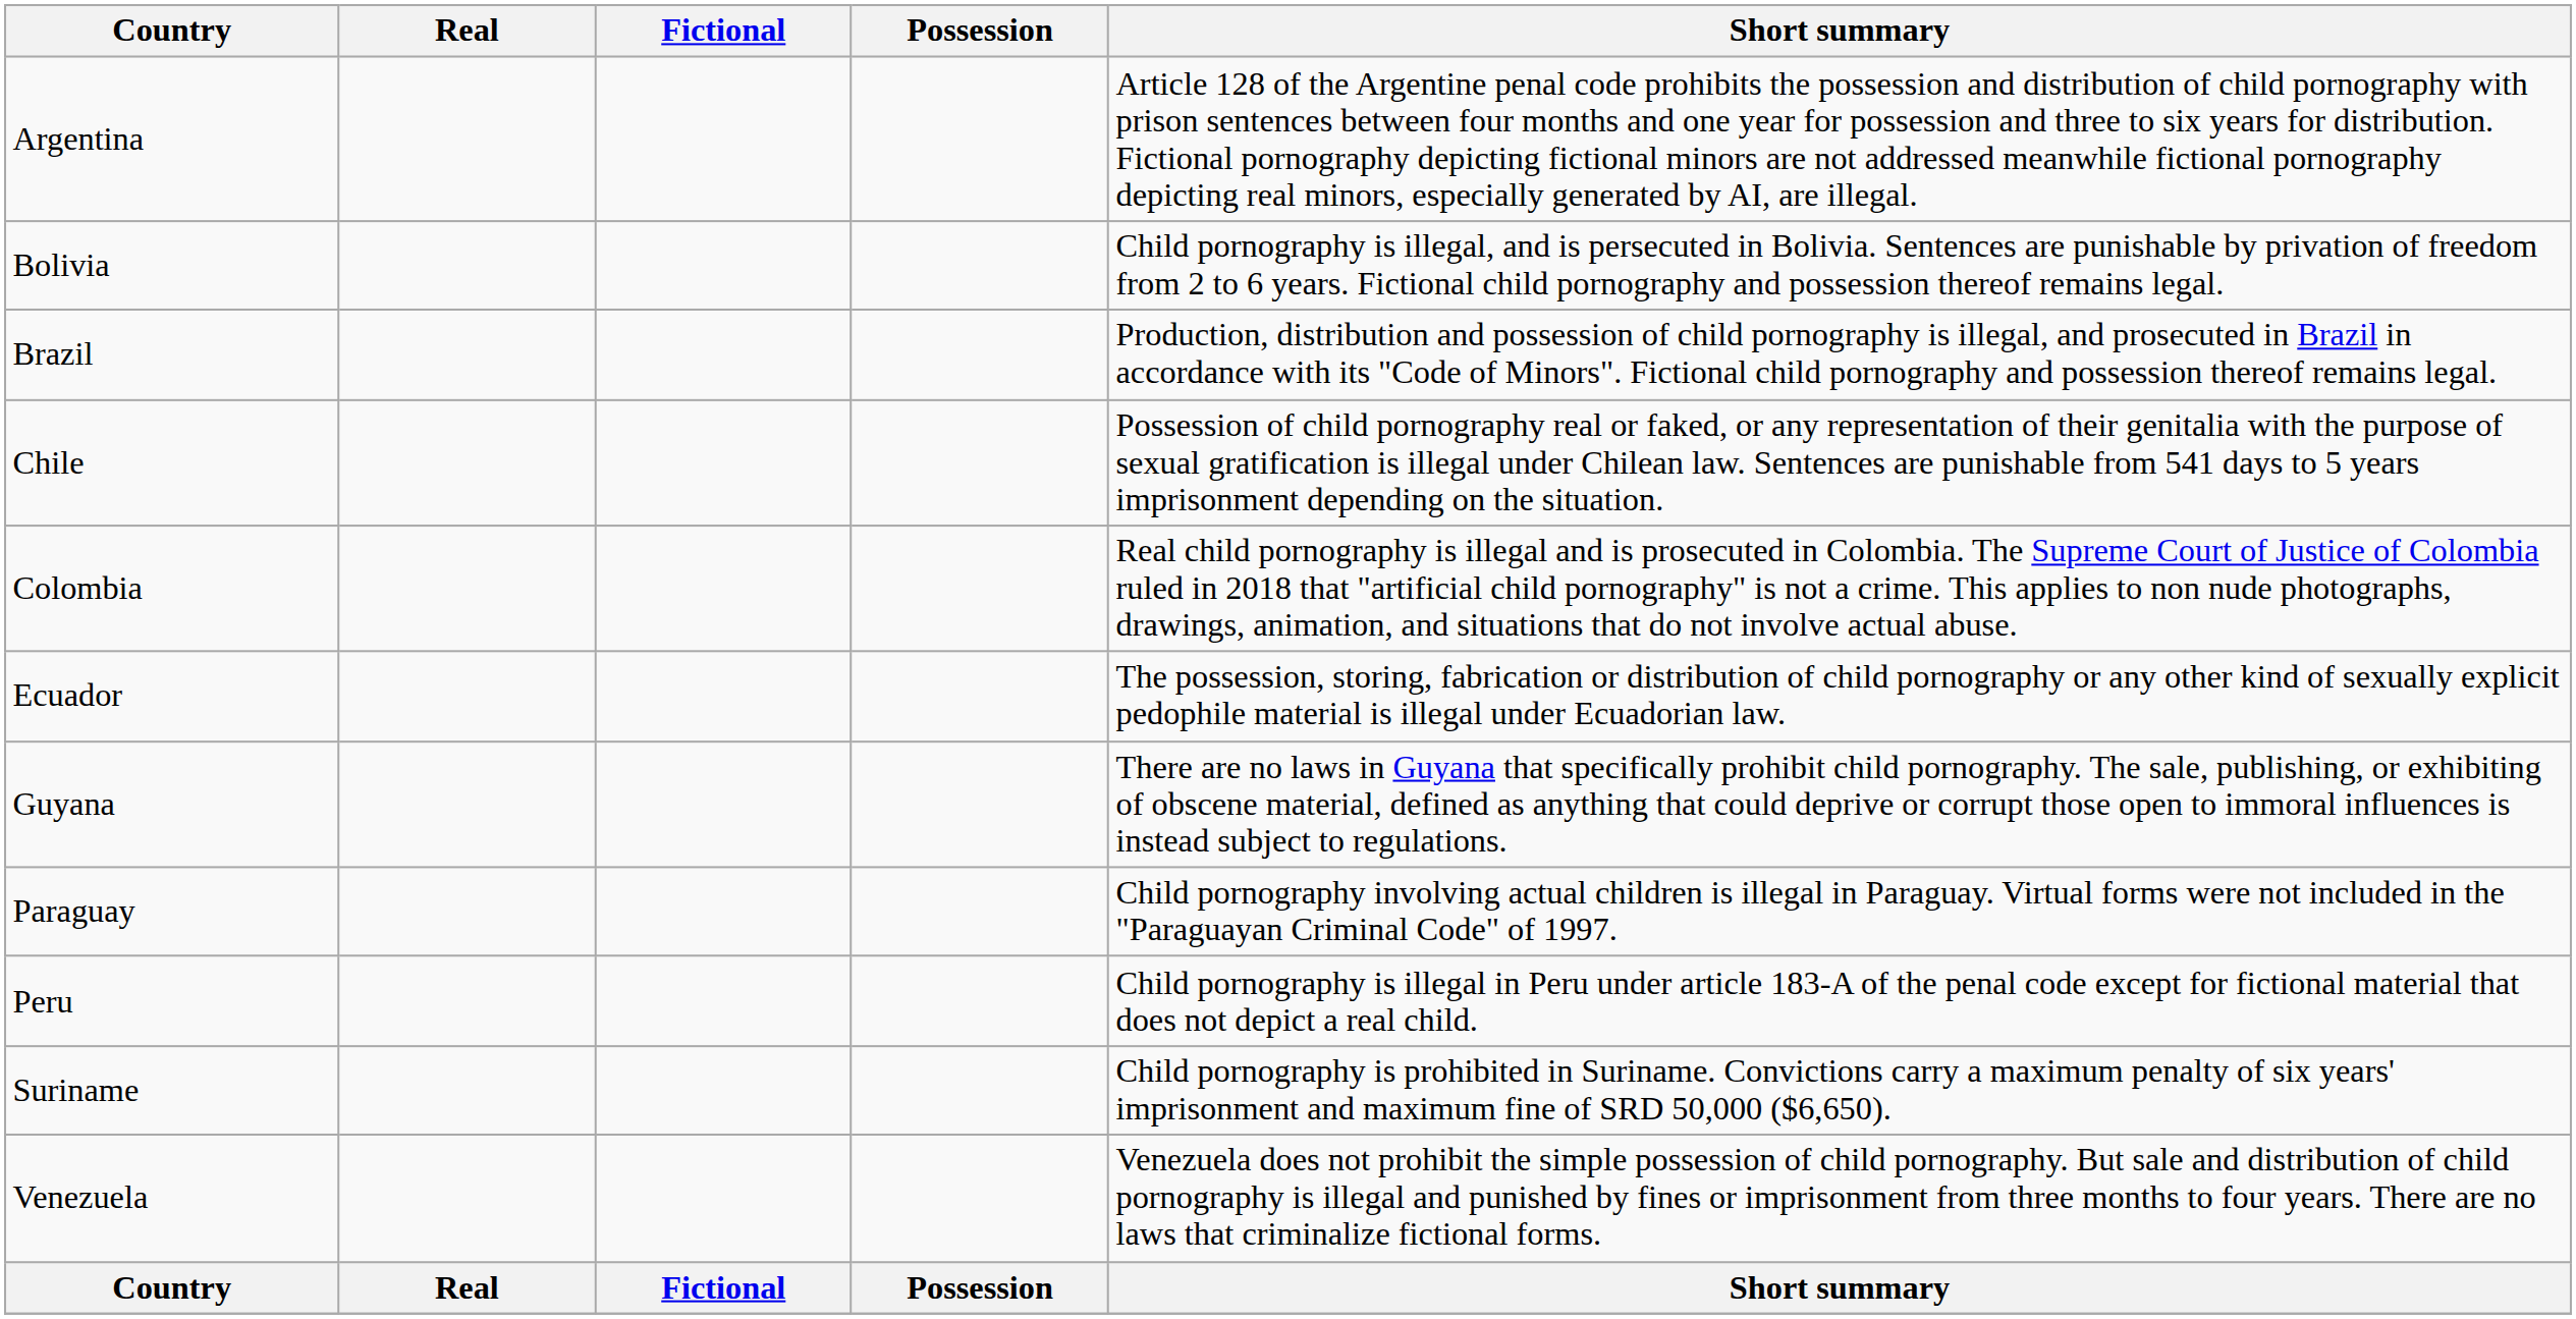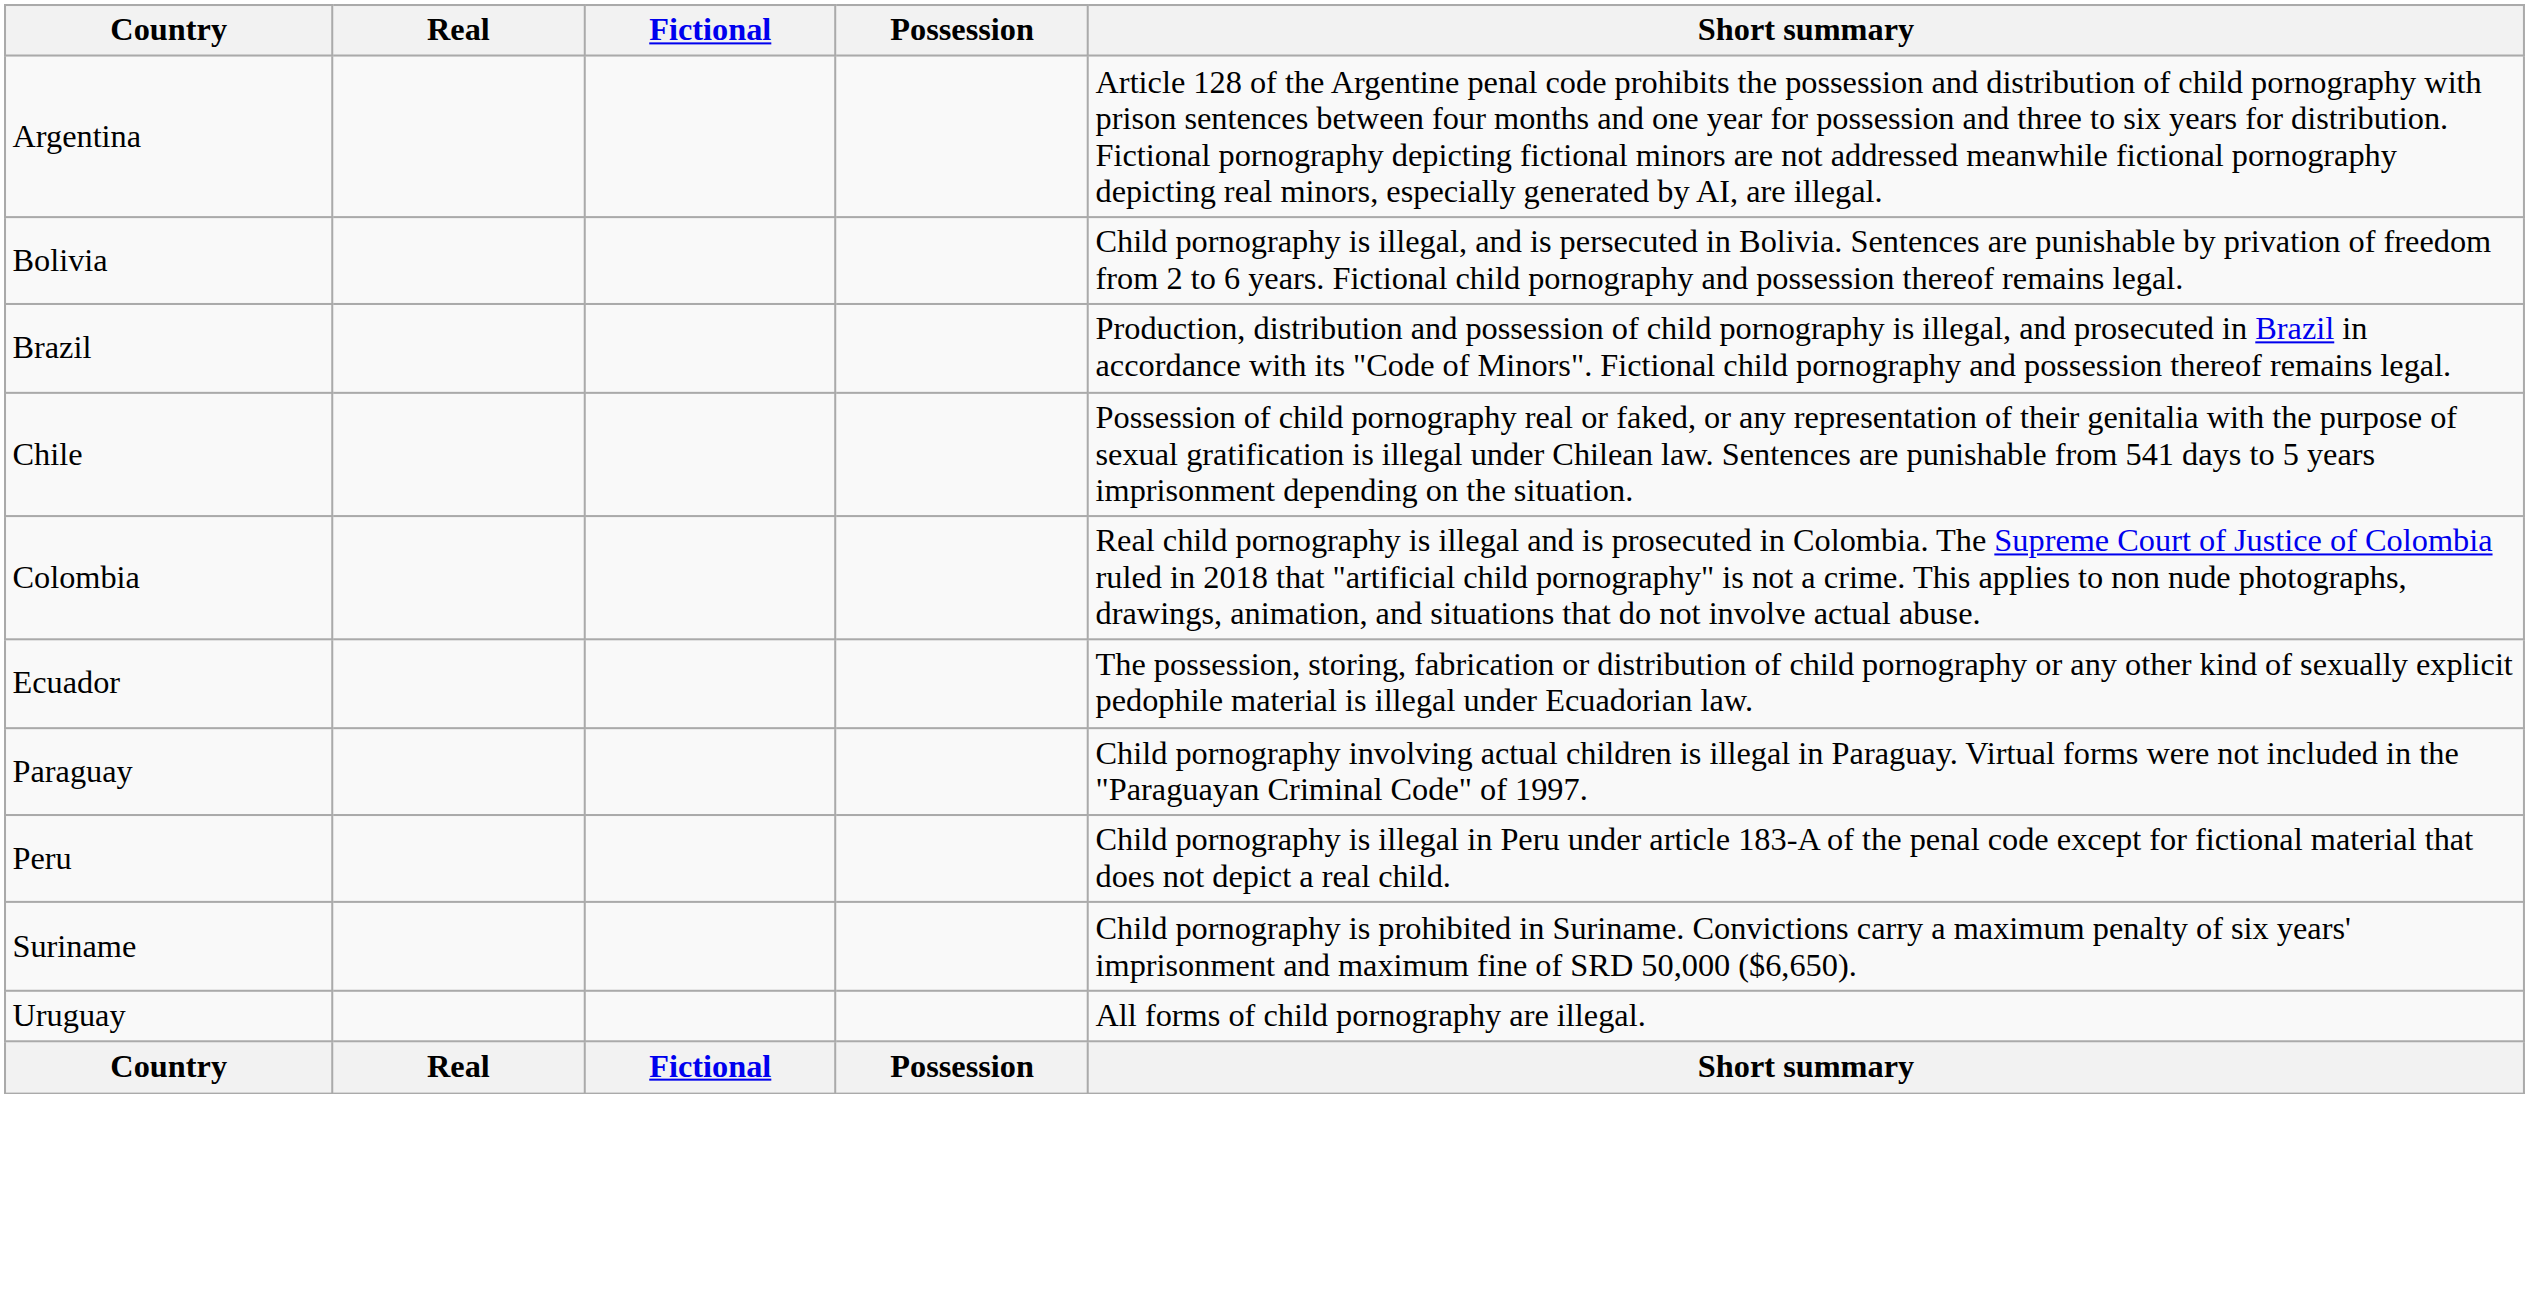 <table class="wikitable sortable">
 <tr>
 <th style="width: 13%">Country</th>
 <th style="width: 10%">Real</th>
 <th style="width: 10%"><a href='#'>Fictional</a></th>
 <th style="width: 10%">Possession</th>
 <th style="width: 57%" class="unsortable">Short summary</th>
 </tr>
 <tr>
 <td>Argentina</td>
 <td></td>
 <td></td>
 <td></td>
 <td>Article 128 of the Argentine penal code prohibits the possession and distribution of child pornography with prison sentences between four months and one year for possession and three to six years for distribution. Fictional pornography depicting fictional minors are not addressed  meanwhile fictional pornography depicting real minors, especially generated by AI, are illegal.</td>
 </tr>
 <tr>
 <td>Bolivia</td>
 <td></td>
 <td></td>
 <td></td>
 <td>Child pornography is illegal, and is persecuted in Bolivia. Sentences are punishable by privation of freedom from 2 to 6 years. Fictional child pornography and possession thereof remains legal.</td>
 </tr>
 <tr>
 <td>Brazil</td>
 <td></td>
 <td> </td>
 <td></td>
 <td>Production, distribution and possession of child pornography is illegal, and prosecuted in <a href='#'>Brazil</a> in accordance with its "Code of Minors". Fictional child pornography and possession thereof remains legal.</td>
 </tr>
 <tr>
 <td>Chile</td>
 <td></td>
 <td></td>
 <td></td>
 <td>Possession of child pornography real or faked, or any representation of their genitalia with the purpose of sexual gratification is illegal under Chilean law. Sentences are punishable from 541 days to 5 years imprisonment depending on the situation.</td>
 </tr>
 <tr>
 <td>Colombia</td>
 <td></td>
 <td></td>
 <td></td>
 <td>Real child pornography is illegal and is prosecuted in Colombia. The <a href='#'>Supreme Court of Justice of Colombia</a> ruled in 2018 that "artificial child pornography" is not a crime. This applies to non nude photographs, drawings, animation, and situations that do not involve actual abuse.</td>
 </tr>
 <tr>
 <td>Ecuador</td>
 <td></td>
 <td></td>
 <td></td>
 <td>The possession, storing, fabrication or distribution of child pornography or any other kind of sexually explicit pedophile material is illegal under Ecuadorian law.</td>
 </tr>
 <tr>
-<td>Guyana</td>
-<td></td>
-<td></td>
-<td></td>
-<td>There are no laws in <a href='#'>Guyana</a> that specifically prohibit child pornography. The sale, publishing, or exhibiting of obscene material, defined as anything that could deprive or corrupt those open to immoral influences is instead subject to regulations.</td>
-</tr>
-<tr>
 <td>Paraguay</td>
 <td></td>
 <td></td>
 <td></td>
 <td>Child pornography involving actual children is illegal in Paraguay. Virtual forms were not included in the "Paraguayan Criminal Code" of 1997.</td>
 </tr>
 <tr>
 <td>Peru</td>
 <td></td>
 <td></td>
 <td></td>
 <td>Child pornography is illegal in Peru under article 183-A of the penal code except for fictional material that does not depict a real child.</td>
 </tr>
 <tr>
 <td>Suriname</td>
 <td></td>
 <td></td>
 <td></td>
 <td>Child pornography is prohibited in Suriname. Convictions carry a maximum penalty of six years' imprisonment and maximum fine of SRD 50,000 ($6,650).</td>
 </tr>
 <tr>
-<td>Venezuela</td>
+<td>Uruguay</td>
 <td></td>
 <td></td>
 <td></td>
-<td>Venezuela does not prohibit the simple possession of child pornography. But sale and distribution of child pornography is illegal and punished by fines or imprisonment from three months to four years. There are no laws that criminalize fictional forms.</td>
+<td>All forms of child pornography are illegal.</td>
 </tr>
 <tr>
 <th style="width: 13%">Country</th>
 <th style="width: 10%">Real</th>
 <th style="width: 10%"><a href='#'>Fictional</a></th>
 <th style="width: 10%">Possession</th>
 <th style="width: 57%" class="unsortable">Short summary</th>
 </tr>
 <tr>
 </tr>
 </table>
